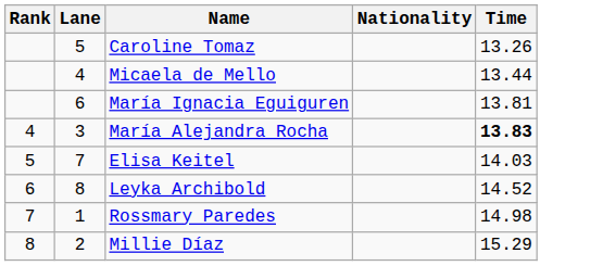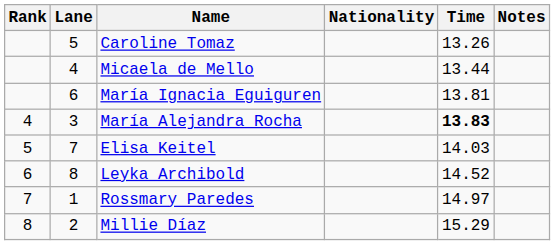 <table class="wikitable sortable" style="text-align:center">
 <tr>
 <th>Rank</th>
 <th>Lane</th>
 <th>Name</th>
 <th>Nationality</th>
 <th>Time</th>
+<th>Notes</th>
 </tr>
 <tr>
 <td></td>
 <td>5</td>
 <td align=left><a href='#'>Caroline Tomaz</a></td>
 <td align=left></td>
 <td>13.26</td>
+<td></td>
 </tr>
 <tr>
 <td></td>
 <td>4</td>
 <td align=left><a href='#'>Micaela de Mello</a></td>
 <td align=left></td>
 <td>13.44</td>
+<td></td>
 </tr>
 <tr>
 <td></td>
 <td>6</td>
 <td align=left><a href='#'>María Ignacia Eguiguren</a></td>
 <td align=left></td>
 <td>13.81</td>
+<td></td>
 </tr>
 <tr>
 <td>4</td>
 <td>3</td>
 <td align=left><a href='#'>María Alejandra Rocha</a></td>
 <td align=left></td>
 <td><strong>13.83</strong></td>
+<td></td>
 </tr>
 <tr>
 <td>5</td>
 <td>7</td>
 <td align=left><a href='#'>Elisa Keitel</a></td>
 <td align=left></td>
 <td>14.03</td>
+<td></td>
 </tr>
 <tr>
 <td>6</td>
 <td>8</td>
 <td align=left><a href='#'>Leyka Archibold</a></td>
 <td align=left></td>
 <td>14.52</td>
+<td></td>
 </tr>
 <tr>
 <td>7</td>
 <td>1</td>
 <td align=left><a href='#'>Rossmary Paredes</a></td>
 <td align=left></td>
-<td>14.98</td>
+<td>14.97</td>
+<td></td>
 </tr>
 <tr>
 <td>8</td>
 <td>2</td>
 <td align=left><a href='#'>Millie Díaz</a></td>
 <td align=left></td>
 <td>15.29</td>
+<td></td>
 </tr>
 </table>
